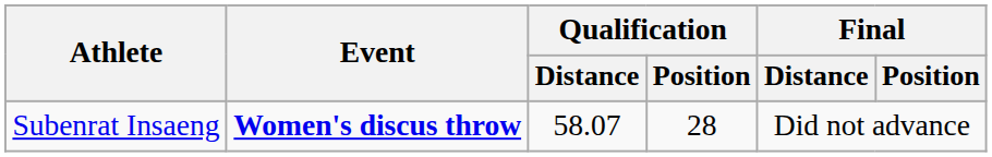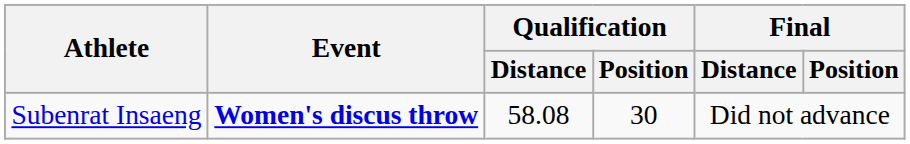 <table class=wikitable style="font-size:90%">
 <tr>
 <th rowspan="2">Athlete</th>
 <th rowspan="2">Event</th>
 <th colspan="2">Qualification</th>
 <th colspan="2">Final</th>
 </tr>
 <tr style="font-size:95%">
 <th>Distance</th>
 <th>Position</th>
 <th>Distance</th>
 <th>Position</th>
 </tr>
 <tr align=center>
 <td align=left><a href='#'>Subenrat Insaeng</a></td>
 <td align=left><strong><a href='#'>Women's discus throw</a></strong></td>
-<td>58.07</td>
-<td>28</td>
+<td>58.08</td>
+<td>30</td>
 <td colspan="2">Did not advance</td>
 </tr>
 </table>
